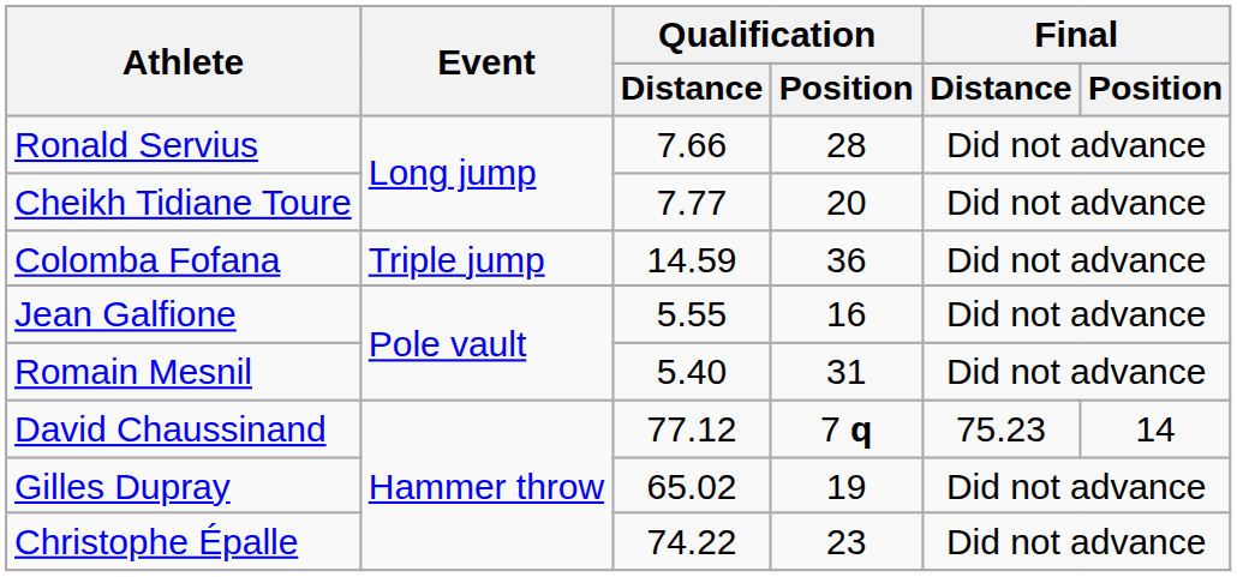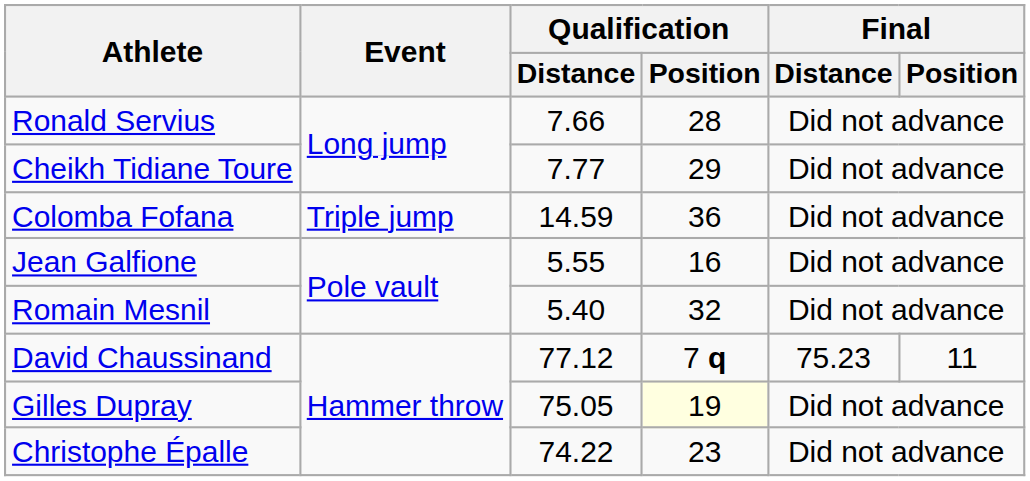 <table class=wikitable style="font-size:90%">
 <tr>
 <th rowspan="2">Athlete</th>
 <th rowspan="2">Event</th>
 <th colspan="2">Qualification</th>
 <th colspan="2">Final</th>
 </tr>
 <tr style="font-size:95%">
 <th>Distance</th>
 <th>Position</th>
 <th>Distance</th>
 <th>Position</th>
 </tr>
 <tr>
 <td align=left><a href='#'>Ronald Servius</a></td>
 <td align=left rowspan="2"><a href='#'>Long jump</a></td>
 <td align=center>7.66</td>
 <td align=center>28</td>
 <td align=center colspan="2">Did not advance</td>
 </tr>
 <tr>
 <td align=left><a href='#'>Cheikh Tidiane Toure</a></td>
 <td align=center>7.77</td>
-<td align=center>20</td>
+<td align=center>29</td>
 <td align=center colspan="2">Did not advance</td>
 </tr>
 <tr>
 <td align=left><a href='#'>Colomba Fofana</a></td>
 <td align=left><a href='#'>Triple jump</a></td>
 <td align=center>14.59</td>
 <td align=center>36</td>
 <td align=center colspan="2">Did not advance</td>
 </tr>
 <tr>
 <td align=left><a href='#'>Jean Galfione</a></td>
 <td align=left rowspan="2"><a href='#'>Pole vault</a></td>
 <td align=center>5.55</td>
 <td align=center>16</td>
 <td align=center colspan="2">Did not advance</td>
 </tr>
 <tr>
 <td align=left><a href='#'>Romain Mesnil</a></td>
 <td align=center>5.40</td>
-<td align=center>31</td>
+<td align=center>32</td>
 <td align=center colspan="2">Did not advance</td>
 </tr>
 <tr>
 <td align=left><a href='#'>David Chaussinand</a></td>
 <td align=left rowspan="3"><a href='#'>Hammer throw</a></td>
 <td align=center>77.12</td>
 <td align=center>7 <strong>q</strong></td>
 <td align=center>75.23</td>
-<td align=center>14</td>
+<td align=center>11</td>
 </tr>
 <tr>
 <td align=left><a href='#'>Gilles Dupray</a></td>
-<td align=center>65.02</td>
-<td align=center>19</td>
+<td align=center>75.05</td>
+<td align=center style="background: lightyellow;">19</td>
 <td align=center colspan="2">Did not advance</td>
 </tr>
 <tr>
 <td align=left><a href='#'>Christophe Épalle</a></td>
 <td align=center>74.22</td>
 <td align=center>23</td>
 <td align=center colspan="2">Did not advance</td>
 </tr>
 </table>
